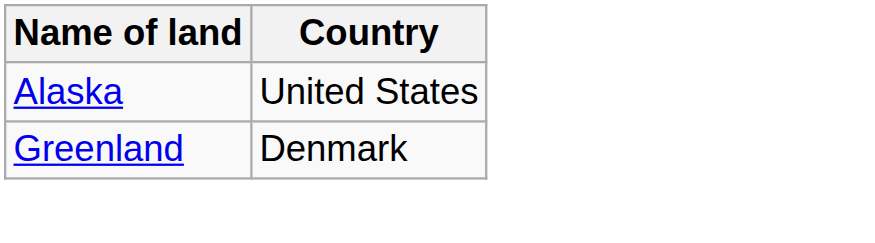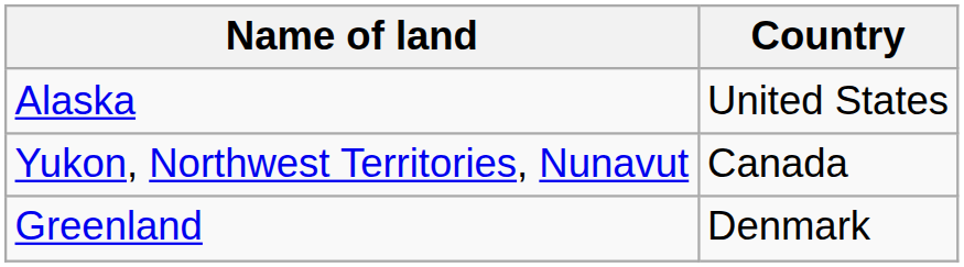 <table class="wikitable sortable">
 <tr>
 <th>Name of land</th>
 <th>Country</th>
 </tr>
 <tr>
 <td><a href='#'>Alaska</a></td>
 <td>United States</td>
 </tr>
 <tr>
+<td><a href='#'>Yukon</a>, <a href='#'>Northwest Territories</a>, <a href='#'>Nunavut</a></td>
+<td>Canada</td>
+</tr>
+<tr>
 <td><a href='#'>Greenland</a></td>
 <td>Denmark</td>
 </tr>
 </table>
